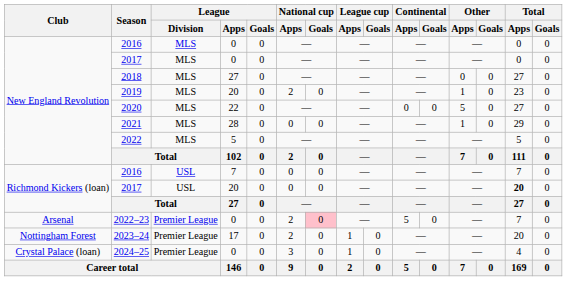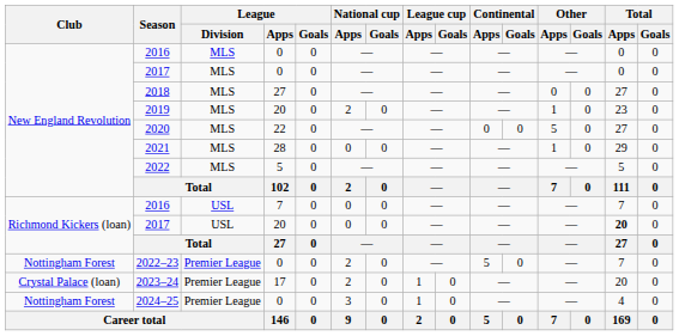 <table class="wikitable" style="text-align:center">
 <tr>
 <th rowspan="2">Club</th>
 <th rowspan="2">Season</th>
 <th colspan="3">League</th>
 <th colspan="2">National cup</th>
 <th colspan="2">League cup</th>
 <th colspan="2">Continental</th>
 <th colspan="2">Other</th>
 <th colspan="2">Total</th>
 </tr>
 <tr>
 <th>Division</th>
 <th>Apps</th>
 <th>Goals</th>
 <th>Apps</th>
 <th>Goals</th>
 <th>Apps</th>
 <th>Goals</th>
 <th>Apps</th>
 <th>Goals</th>
 <th>Apps</th>
 <th>Goals</th>
 <th>Apps</th>
 <th>Goals</th>
 </tr>
 <tr>
 <td rowspan="8"><a href='#'>New England Revolution</a></td>
 <td><a href='#'>2016</a></td>
 <td><a href='#'>MLS</a></td>
 <td>0</td>
 <td>0</td>
 <td colspan="2">—</td>
 <td colspan="2">—</td>
 <td colspan="2">—</td>
 <td colspan="2">—</td>
 <td>0</td>
 <td>0</td>
 </tr>
 <tr>
 <td><a href='#'>2017</a></td>
 <td>MLS</td>
 <td>0</td>
 <td>0</td>
 <td colspan="2">—</td>
 <td colspan="2">—</td>
 <td colspan="2">—</td>
 <td colspan="2">—</td>
 <td>0</td>
 <td>0</td>
 </tr>
 <tr>
 <td><a href='#'>2018</a></td>
 <td>MLS</td>
 <td>27</td>
 <td>0</td>
 <td colspan="2">—</td>
 <td colspan="2">—</td>
 <td colspan="2">—</td>
 <td>0</td>
 <td>0</td>
 <td>27</td>
 <td>0</td>
 </tr>
 <tr>
 <td><a href='#'>2019</a></td>
 <td>MLS</td>
 <td>20</td>
 <td>0</td>
 <td>2</td>
 <td>0</td>
 <td colspan="2">—</td>
 <td colspan="2">—</td>
 <td>1</td>
 <td>0</td>
 <td>23</td>
 <td>0</td>
 </tr>
 <tr>
 <td><a href='#'>2020</a></td>
 <td>MLS</td>
 <td>22</td>
 <td>0</td>
 <td colspan="2">—</td>
 <td colspan="2">—</td>
 <td>0</td>
 <td>0</td>
 <td>5</td>
 <td>0</td>
 <td>27</td>
 <td>0</td>
 </tr>
 <tr>
 <td><a href='#'>2021</a></td>
 <td>MLS</td>
 <td>28</td>
 <td>0</td>
 <td>0</td>
 <td>0</td>
 <td colspan="2">—</td>
 <td colspan="2">—</td>
 <td>1</td>
 <td>0</td>
 <td>29</td>
 <td>0</td>
 </tr>
 <tr>
 <td><a href='#'>2022</a></td>
 <td>MLS</td>
 <td>5</td>
 <td>0</td>
 <td colspan="2">—</td>
 <td colspan="2">—</td>
 <td colspan="2">—</td>
 <td colspan="2">—</td>
 <td>5</td>
 <td>0</td>
 </tr>
 <tr>
 <th colspan="2">Total</th>
 <th>102</th>
 <th>0</th>
 <th>2</th>
 <th>0</th>
 <th colspan="2">—</th>
 <th colspan="2">—</th>
 <th>7</th>
 <th>0</th>
 <th>111</th>
 <th>0</th>
 </tr>
 <tr>
 <td rowspan="3"><a href='#'>Richmond Kickers</a> (loan)</td>
 <td><a href='#'>2016</a></td>
 <td><a href='#'>USL</a></td>
 <td>7</td>
 <td>0</td>
 <td>0</td>
 <td>0</td>
 <td colspan="2">—</td>
 <td colspan="2">—</td>
 <td colspan="2">—</td>
 <td>7</td>
 <td>0</td>
 </tr>
 <tr>
 <td><a href='#'>2017</a></td>
 <td>USL</td>
 <td>20</td>
 <td>0</td>
 <td>0</td>
 <td>0</td>
 <td colspan="2">—</td>
 <td colspan="2">—</td>
 <td colspan="2">—</td>
 <td><strong>20</strong></td>
 <td>0</td>
 </tr>
 <tr>
 <th colspan="2">Total</th>
 <th>27</th>
 <th>0</th>
 <th colspan="2">—</th>
 <th colspan="2">—</th>
 <th colspan="2">—</th>
 <th colspan="2">—</th>
 <th>27</th>
 <th>0</th>
 </tr>
 <tr>
-<td><a href='#'>Arsenal</a></td>
+<td><a href='#'>Nottingham Forest</a></td>
 <td><a href='#'>2022–23</a></td>
 <td><a href='#'>Premier League</a></td>
 <td>0</td>
 <td>0</td>
 <td>2</td>
-<td style="background: pink;">0</td>
+<td>0</td>
 <td colspan="2">—</td>
 <td>5</td>
 <td>0</td>
 <td colspan="2">—</td>
 <td>7</td>
 <td>0</td>
 </tr>
 <tr>
-<td><a href='#'>Nottingham Forest</a></td>
+<td><a href='#'>Crystal Palace</a> (loan)</td>
 <td><a href='#'>2023–24</a></td>
 <td>Premier League</td>
 <td>17</td>
 <td>0</td>
 <td>2</td>
 <td>0</td>
 <td>1</td>
 <td>0</td>
 <td colspan="2">—</td>
 <td colspan="2">—</td>
 <td>20</td>
 <td>0</td>
 </tr>
 <tr>
-<td><a href='#'>Crystal Palace</a> (loan)</td>
+<td><a href='#'>Nottingham Forest</a></td>
 <td><a href='#'>2024–25</a></td>
 <td>Premier League</td>
 <td>0</td>
 <td>0</td>
 <td>3</td>
 <td>0</td>
 <td>1</td>
 <td>0</td>
 <td colspan="2">—</td>
 <td colspan="2">—</td>
 <td>4</td>
 <td>0</td>
 </tr>
 <tr>
 <th colspan="3">Career total</th>
 <th>146</th>
 <th>0</th>
 <th>9</th>
 <th>0</th>
 <th>2</th>
 <th>0</th>
 <th>5</th>
 <th>0</th>
 <th>7</th>
 <th>0</th>
 <th>169</th>
 <th>0</th>
 </tr>
 </table>
